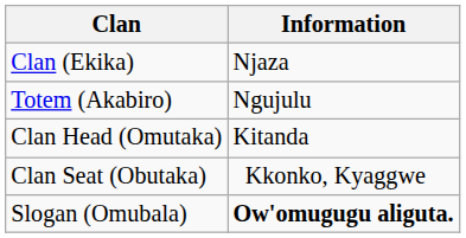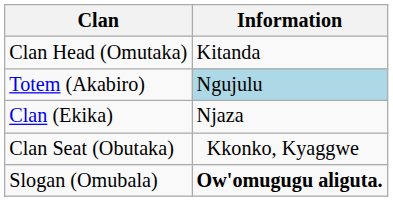 <table class="wikitable">
 <tr>
 <th>Clan</th>
 <th>Information</th>
 </tr>
 <tr>
-<td><a href='#'>Clan</a> (Ekika)</td>
-<td>Njaza</td>
+<td>Clan Head (Omutaka)</td>
+<td>Kitanda</td>
 </tr>
 <tr>
 <td><a href='#'>Totem</a> (Akabiro)</td>
-<td>Ngujulu</td>
+<td style="background: lightblue;">Ngujulu</td>
 </tr>
 <tr>
-<td>Clan Head (Omutaka)</td>
-<td>Kitanda</td>
+<td><a href='#'>Clan</a> (Ekika)</td>
+<td>Njaza</td>
 </tr>
 <tr>
 <td>Clan Seat (Obutaka)</td>
 <td>  Kkonko, Kyaggwe</td>
 </tr>
 <tr>
 <td>Slogan (Omubala)</td>
 <td><strong>Ow'omugugu aliguta.</strong></td>
 </tr>
 </table>
